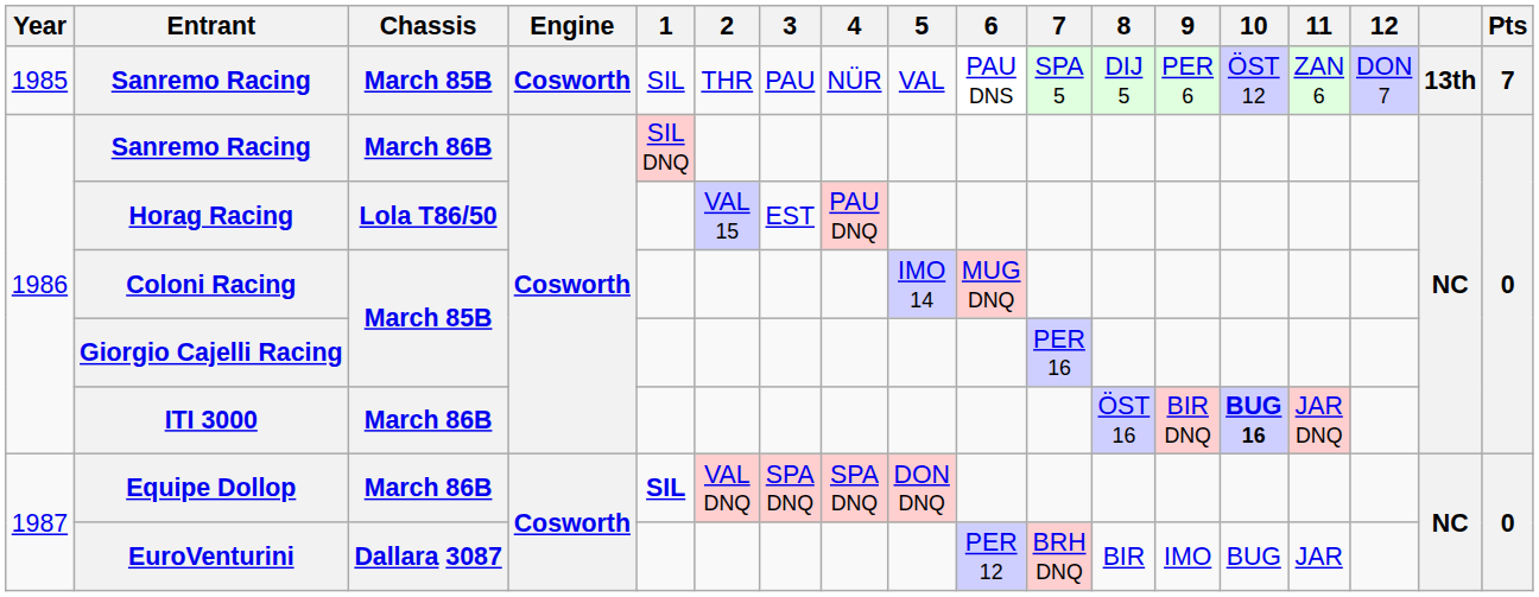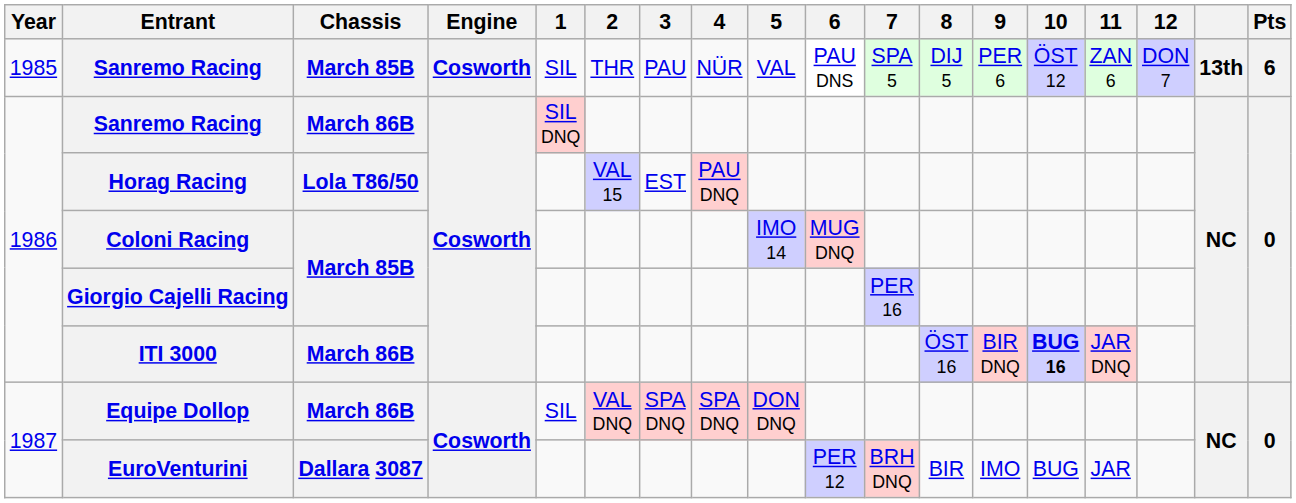 <table class="wikitable" style="text-align:center; font-size:90%">
 <tr>
 <th>Year</th>
 <th>Entrant</th>
 <th>Chassis</th>
 <th>Engine</th>
 <th>1</th>
 <th>2</th>
 <th>3</th>
 <th>4</th>
 <th>5</th>
 <th>6</th>
 <th>7</th>
 <th>8</th>
 <th>9</th>
 <th>10</th>
 <th>11</th>
 <th>12</th>
 <th></th>
 <th>Pts</th>
 </tr>
 <tr>
 <td><a href='#'>1985</a></td>
 <th><a href='#'>Sanremo Racing</a></th>
 <th><a href='#'>March 85B</a></th>
 <th><a href='#'>Cosworth</a></th>
 <td><a href='#'>SIL</a></td>
 <td><a href='#'>THR</a></td>
 <td><a href='#'>PAU</a></td>
 <td><a href='#'>NÜR</a></td>
 <td><a href='#'>VAL</a></td>
 <td style="background:#FFFFFF;"><a href='#'>PAU</a><br><small>DNS</small></td>
 <td style="background:#DFFFDF;"><a href='#'>SPA</a><br><small>5</small></td>
 <td style="background:#DFFFDF;"><a href='#'>DIJ</a><br><small>5</small></td>
 <td style="background:#DFFFDF;"><a href='#'>PER</a><br><small>6</small></td>
 <td style="background:#CFCFFF;"><a href='#'>ÖST</a><br><small>12</small></td>
 <td style="background:#DFFFDF;"><a href='#'>ZAN</a><br><small>6</small></td>
 <td style="background:#CFCFFF;"><a href='#'>DON</a><br><small>7</small></td>
 <th>13th</th>
-<th>7</th>
+<th>6</th>
 </tr>
 <tr>
 <td rowspan=5><a href='#'>1986</a></td>
 <th><a href='#'>Sanremo Racing</a></th>
 <th><a href='#'>March 86B</a></th>
 <th rowspan=5><a href='#'>Cosworth</a></th>
 <td style="background:#FFCFCF;"><a href='#'>SIL</a><br><small>DNQ</small></td>
 <td></td>
 <td></td>
 <td></td>
 <td></td>
 <td></td>
 <td></td>
 <td></td>
 <td></td>
 <td></td>
 <td></td>
 <td></td>
 <th rowspan=5>NC</th>
 <th rowspan=5>0</th>
 </tr>
 <tr>
 <th><a href='#'>Horag Racing</a></th>
 <th><a href='#'>Lola T86/50</a></th>
 <td></td>
 <td style="background:#CFCFFF;"><a href='#'>VAL</a><br><small>15</small></td>
 <td><a href='#'>EST</a></td>
 <td style="background:#FFCFCF;"><a href='#'>PAU</a><br><small>DNQ</small></td>
 <td></td>
 <td></td>
 <td></td>
 <td></td>
 <td></td>
 <td></td>
 <td></td>
 <td></td>
 </tr>
 <tr>
 <th><a href='#'>Coloni Racing</a></th>
 <th rowspan=2><a href='#'>March 85B</a></th>
 <td></td>
 <td></td>
 <td></td>
 <td></td>
 <td style="background:#CFCFFF;"><a href='#'>IMO</a><br><small>14</small></td>
 <td style="background:#FFCFCF;"><a href='#'>MUG</a><br><small>DNQ</small></td>
 <td></td>
 <td></td>
 <td></td>
 <td></td>
 <td></td>
 </tr>
 <tr>
 <th><a href='#'>Giorgio Cajelli Racing</a></th>
 <td></td>
 <td></td>
 <td></td>
 <td></td>
 <td></td>
 <td></td>
 <td style="background:#CFCFFF;"><a href='#'>PER</a><br><small>16</small></td>
 <td></td>
 <td></td>
 <td></td>
 <td></td>
 <td></td>
 </tr>
 <tr>
 <th><a href='#'>ITI 3000</a></th>
 <th><a href='#'>March 86B</a></th>
 <td></td>
 <td></td>
 <td></td>
 <td></td>
 <td></td>
 <td></td>
 <td></td>
 <td style="background:#CFCFFF;"><a href='#'>ÖST</a><br><small>16</small></td>
 <td style="background:#FFCFCF;"><a href='#'>BIR</a><br><small>DNQ</small></td>
 <td style="background:#CFCFFF;"><strong><a href='#'>BUG</a><br><small>16</small></strong></td>
 <td style="background:#FFCFCF;"><a href='#'>JAR</a><br><small>DNQ</small></td>
 <td></td>
 </tr>
 <tr>
 <td rowspan=2><a href='#'>1987</a></td>
 <th><a href='#'>Equipe Dollop</a></th>
 <th><a href='#'>March 86B</a></th>
 <th rowspan=2><a href='#'>Cosworth</a></th>
-<td><strong><a href='#'>SIL</a></strong></td>
+<td><a href='#'>SIL</a></td>
 <td style="background:#FFCFCF;"><a href='#'>VAL</a><br><small>DNQ</small></td>
 <td style="background:#FFCFCF;"><a href='#'>SPA</a><br><small>DNQ</small></td>
 <td style="background:#FFCFCF;"><a href='#'>SPA</a><br><small>DNQ</small></td>
 <td style="background:#FFCFCF;"><a href='#'>DON</a><br><small>DNQ</small></td>
 <td></td>
 <td></td>
 <td></td>
 <td></td>
 <td></td>
 <td></td>
 <td></td>
 <th rowspan=2>NC</th>
 <th rowspan=2>0</th>
 </tr>
 <tr>
 <th><a href='#'>EuroVenturini</a></th>
 <th><a href='#'>Dallara</a> <a href='#'>3087</a></th>
 <td></td>
 <td></td>
 <td></td>
 <td></td>
 <td></td>
 <td style="background:#CFCFFF;"><a href='#'>PER</a><br><small>12</small></td>
 <td style="background:#FFCFCF;"><a href='#'>BRH</a><br><small>DNQ</small></td>
 <td><a href='#'>BIR</a></td>
 <td><a href='#'>IMO</a></td>
 <td><a href='#'>BUG</a></td>
 <td><a href='#'>JAR</a></td>
 <td></td>
 </tr>
 </table>
